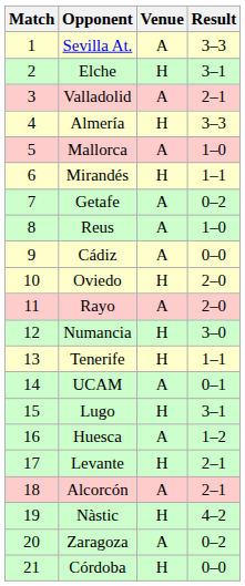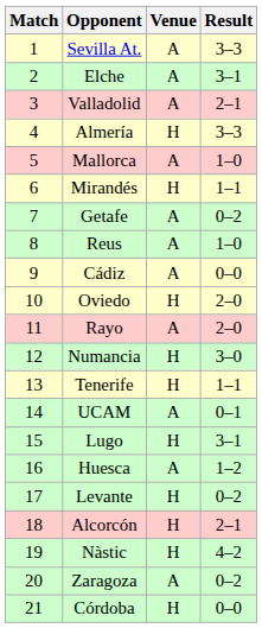 <table class="wikitable" style="text-align:center;float:left;margin-right:1em;">
 <tr>
 <th>Match</th>
 <th>Opponent</th>
 <th>Venue</th>
 <th>Result</th>
 </tr>
 <tr bgcolor= FFFFCC>
 <td>1</td>
 <td><a href='#'>Sevilla At.</a></td>
 <td>A</td>
 <td>3–3</td>
 </tr>
 <tr bgcolor= CCFFCC>
 <td>2</td>
 <td>Elche</td>
-<td>H</td>
+<td>A</td>
 <td>3–1</td>
 </tr>
 <tr bgcolor= FFCCCC>
 <td>3</td>
 <td>Valladolid</td>
 <td>A</td>
 <td>2–1</td>
 </tr>
 <tr bgcolor= FFFFCC>
 <td>4</td>
 <td>Almería</td>
 <td>H</td>
 <td>3–3</td>
 </tr>
 <tr bgcolor= FFCCCC>
 <td>5</td>
 <td>Mallorca</td>
 <td>A</td>
 <td>1–0</td>
 </tr>
 <tr bgcolor= FFFFCC>
 <td>6</td>
 <td>Mirandés</td>
 <td>H</td>
 <td>1–1</td>
 </tr>
 <tr bgcolor= CCFFCC>
 <td>7</td>
 <td>Getafe</td>
 <td>A</td>
 <td>0–2</td>
 </tr>
 <tr bgcolor= CCFFCC>
 <td>8</td>
 <td>Reus</td>
 <td>A</td>
 <td>1–0</td>
 </tr>
 <tr bgcolor= FFFFCC>
 <td>9</td>
 <td>Cádiz</td>
 <td>A</td>
 <td>0–0</td>
 </tr>
 <tr bgcolor= FFFFCC>
 <td>10</td>
 <td>Oviedo</td>
 <td>H</td>
 <td>2–0</td>
 </tr>
 <tr bgcolor= FFCCCC>
 <td>11</td>
 <td>Rayo</td>
 <td>A</td>
 <td>2–0</td>
 </tr>
 <tr bgcolor= CCFFCC>
 <td>12</td>
 <td>Numancia</td>
 <td>H</td>
 <td>3–0</td>
 </tr>
 <tr bgcolor= FFFFCC>
 <td>13</td>
 <td>Tenerife</td>
 <td>H</td>
 <td>1–1</td>
 </tr>
 <tr bgcolor= CCFFCC>
 <td>14</td>
 <td>UCAM</td>
 <td>A</td>
 <td>0–1</td>
 </tr>
 <tr bgcolor= CCFFCC>
 <td>15</td>
 <td>Lugo</td>
 <td>H</td>
 <td>3–1</td>
 </tr>
 <tr bgcolor= CCFFCC>
 <td>16</td>
 <td>Huesca</td>
 <td>A</td>
 <td>1–2</td>
 </tr>
 <tr bgcolor= CCFFCC>
 <td>17</td>
 <td>Levante</td>
 <td>H</td>
-<td>2–1</td>
+<td>0–2</td>
 </tr>
 <tr bgcolor= FFCCCC>
 <td>18</td>
 <td>Alcorcón</td>
-<td>A</td>
+<td>H</td>
 <td>2–1</td>
 </tr>
 <tr bgcolor= CCFFCC>
 <td>19</td>
 <td>Nàstic</td>
 <td>H</td>
 <td>4–2</td>
 </tr>
 <tr bgcolor= CCFFCC>
 <td>20</td>
 <td>Zaragoza</td>
 <td>A</td>
 <td>0–2</td>
 </tr>
 <tr bgcolor= CCFFCC>
 <td>21</td>
 <td>Córdoba</td>
 <td>H</td>
 <td>0–0</td>
 </tr>
 </table>
